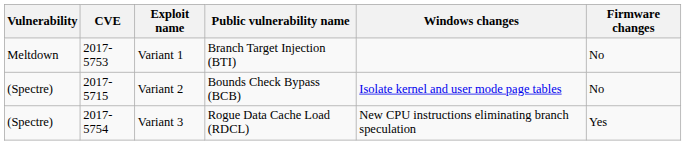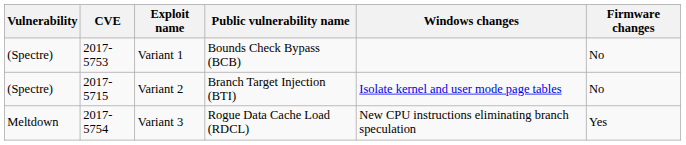 <table class="wikitable">
 <tr>
 <th>Vulnerability</th>
 <th>CVE</th>
 <th>Exploit name</th>
 <th>Public vulnerability name</th>
 <th>Windows changes</th>
 <th>Firmware changes</th>
 </tr>
 <tr>
-<td>Meltdown</td>
+<td>(Spectre)</td>
 <td>2017-5753</td>
 <td>Variant 1</td>
-<td>Branch Target Injection (BTI)</td>
+<td>Bounds Check Bypass (BCB)</td>
 <td></td>
 <td>No</td>
 </tr>
 <tr>
 <td>(Spectre)</td>
 <td>2017-5715</td>
 <td>Variant 2</td>
-<td>Bounds Check Bypass (BCB)</td>
+<td>Branch Target Injection (BTI)</td>
 <td><a href='#'>Isolate kernel and user mode page tables</a></td>
 <td>No</td>
 </tr>
 <tr>
-<td>(Spectre)</td>
+<td>Meltdown</td>
 <td>2017-5754</td>
 <td>Variant 3</td>
 <td>Rogue Data Cache Load (RDCL)</td>
 <td>New CPU instructions eliminating branch speculation</td>
 <td>Yes</td>
 </tr>
 </table>
